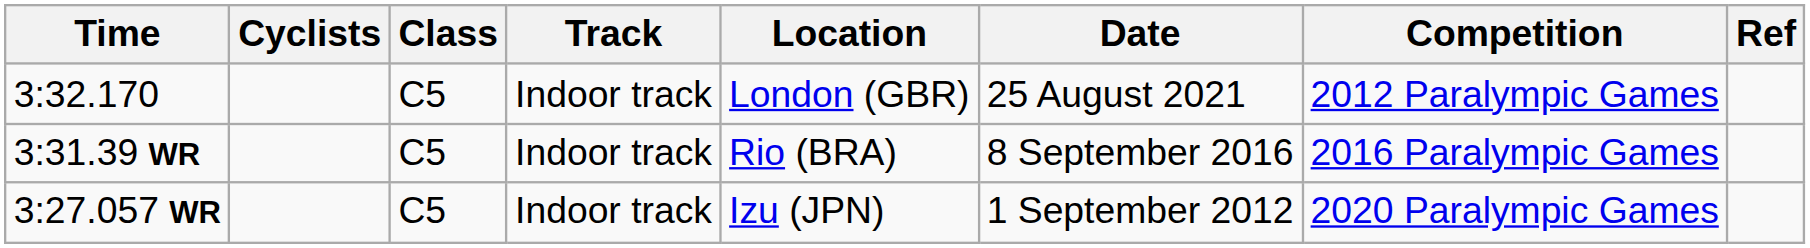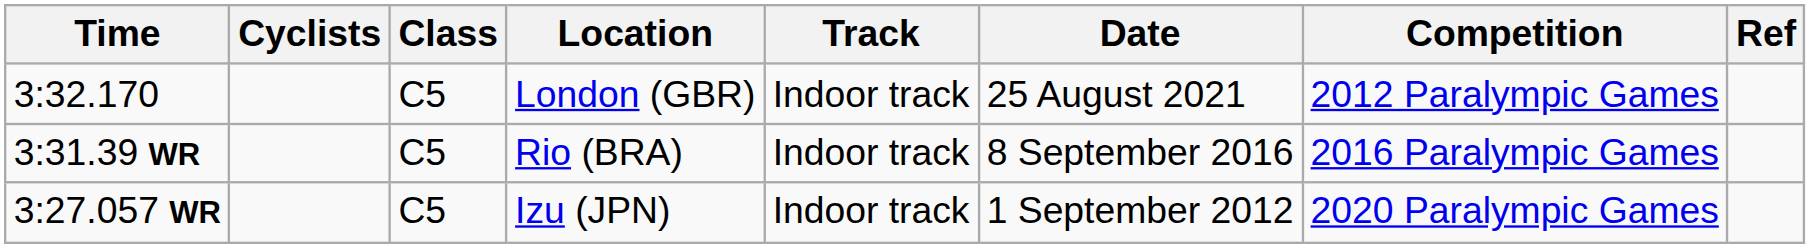 <table class="wikitable">
 <tr align="left">
 <th>Time</th>
 <th>Cyclists</th>
 <th>Class</th>
+<th>Location</th>
 <th>Track</th>
-<th>Location</th>
 <th>Date</th>
 <th>Competition</th>
 <th>Ref</th>
 </tr>
 <tr>
 <td>3:32.170</td>
 <td></td>
 <td>C5</td>
+<td><a href='#'>London</a> (GBR)</td>
 <td>Indoor track</td>
-<td><a href='#'>London</a> (GBR)</td>
 <td>25 August 2021</td>
 <td><a href='#'>2012 Paralympic Games</a></td>
 <td></td>
 </tr>
 <tr>
 <td>3:31.39 <small><strong>WR</strong></small></td>
 <td></td>
 <td>C5</td>
+<td><a href='#'>Rio</a> (BRA)</td>
 <td>Indoor track</td>
-<td><a href='#'>Rio</a> (BRA)</td>
 <td>8 September 2016</td>
 <td><a href='#'>2016 Paralympic Games</a></td>
 <td></td>
 </tr>
 <tr>
 <td>3:27.057 <small><strong>WR</strong></small></td>
 <td></td>
 <td>C5</td>
+<td><a href='#'>Izu</a> (JPN)</td>
 <td>Indoor track</td>
-<td><a href='#'>Izu</a> (JPN)</td>
 <td>1 September 2012</td>
 <td><a href='#'>2020 Paralympic Games</a></td>
 <td></td>
 </tr>
 </table>
